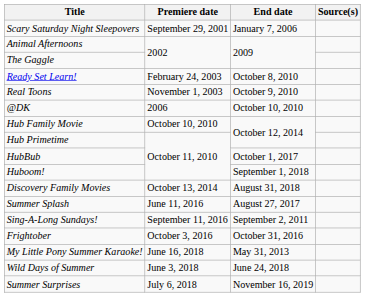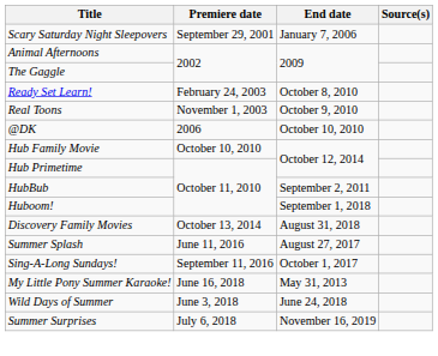 <table class="wikitable sortable">
 <tr>
 <th>Title</th>
 <th>Premiere date</th>
 <th>End date</th>
 <th>Source(s)</th>
 </tr>
 <tr>
 <td><em>Scary Saturday Night Sleepovers</em></td>
 <td>September 29, 2001</td>
 <td>January 7, 2006</td>
 <td></td>
 </tr>
 <tr>
 <td><em>Animal Afternoons</em></td>
 <td rowspan=2>2002</td>
 <td rowspan=2>2009</td>
 <td></td>
 </tr>
 <tr>
 <td><em>The Gaggle</em></td>
 <td></td>
 </tr>
 <tr>
 <td><em><a href='#'>Ready Set Learn!</a></em></td>
 <td>February 24, 2003</td>
 <td>October 8, 2010</td>
 <td></td>
 </tr>
 <tr>
 <td><em>Real Toons</em></td>
 <td>November 1, 2003</td>
 <td>October 9, 2010</td>
 <td></td>
 </tr>
 <tr>
 <td><em>@DK</em></td>
 <td>2006</td>
 <td>October 10, 2010</td>
 <td></td>
 </tr>
 <tr>
 <td><em>Hub Family Movie</em></td>
 <td>October 10, 2010</td>
 <td rowspan=2>October 12, 2014</td>
 <td></td>
 </tr>
 <tr>
 <td><em>Hub Primetime</em></td>
 <td rowspan=3>October 11, 2010</td>
 <td></td>
 </tr>
 <tr>
 <td><em>HubBub</em></td>
-<td>October 1, 2017</td>
+<td>September 2, 2011</td>
 <td></td>
 </tr>
 <tr>
 <td><em>Huboom!</em></td>
 <td>September 1, 2018</td>
 <td></td>
 </tr>
 <tr>
 <td><em>Discovery Family Movies</em></td>
 <td>October 13, 2014</td>
 <td>August 31, 2018</td>
 <td></td>
 </tr>
 <tr>
 <td><em>Summer Splash</em></td>
 <td>June 11, 2016</td>
 <td>August 27, 2017</td>
 <td></td>
 </tr>
 <tr>
 <td><em>Sing-A-Long Sundays!</em></td>
 <td>September 11, 2016</td>
-<td>September 2, 2011</td>
-<td></td>
-</tr>
-<tr>
-<td><em>Frightober</em></td>
-<td>October 3, 2016</td>
-<td>October 31, 2016</td>
+<td>October 1, 2017</td>
 <td></td>
 </tr>
 <tr>
 <td><em>My Little Pony Summer Karaoke!</em></td>
 <td>June 16, 2018</td>
 <td>May 31, 2013</td>
 <td></td>
 </tr>
 <tr>
 <td><em>Wild Days of Summer</em></td>
 <td>June 3, 2018</td>
 <td>June 24, 2018</td>
 <td></td>
 </tr>
 <tr>
 <td><em>Summer Surprises</em></td>
 <td>July 6, 2018</td>
 <td>November 16, 2019</td>
 <td></td>
 </tr>
 </table>
